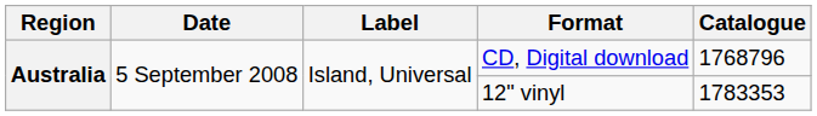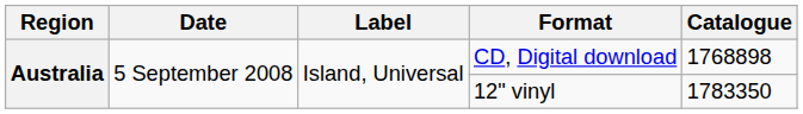 <table class="wikitable plainrowheaders">
 <tr>
 <th>Region</th>
 <th>Date</th>
 <th>Label</th>
 <th>Format</th>
 <th>Catalogue</th>
 </tr>
 <tr>
 <th scope="row" rowspan="2">Australia</th>
 <td rowspan="2">5 September 2008</td>
 <td rowspan="2">Island, Universal</td>
 <td><a href='#'>CD</a>, <a href='#'>Digital download</a></td>
-<td>1768796</td>
+<td>1768898</td>
 </tr>
 <tr>
 <td>12" vinyl</td>
-<td>1783353</td>
+<td>1783350</td>
 </tr>
 </table>
